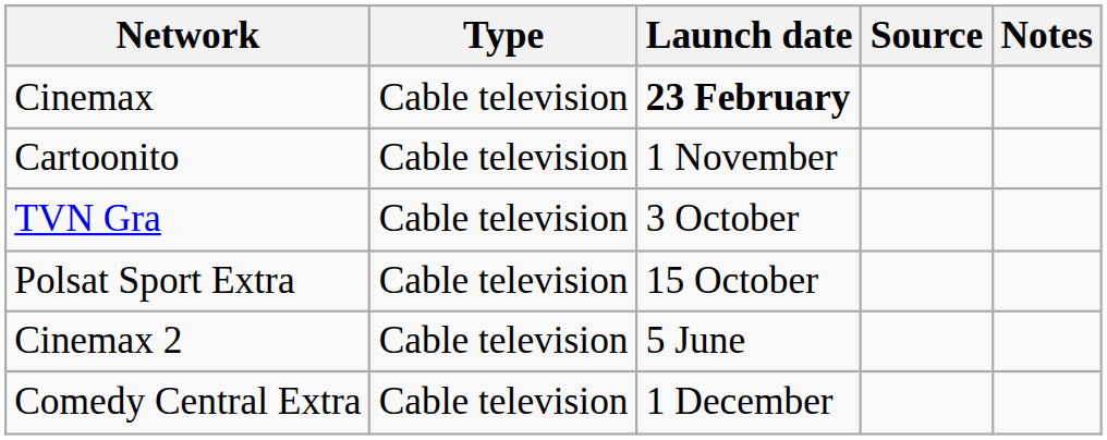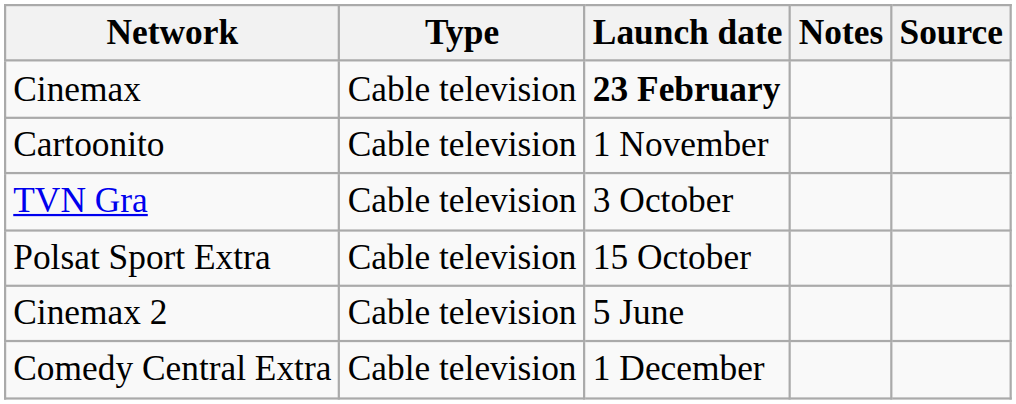 <table class="wikitable sortable">
 <tr>
 <th>Network</th>
 <th>Type</th>
 <th>Launch date</th>
+<th>Notes</th>
 <th>Source</th>
-<th>Notes</th>
 </tr>
 <tr>
 <td>Cinemax</td>
 <td>Cable television</td>
 <td><strong>23 February</strong></td>
 <td></td>
 <td></td>
 </tr>
 <tr>
 <td>Cartoonito</td>
 <td>Cable television</td>
 <td>1 November</td>
 <td></td>
 <td></td>
 </tr>
 <tr>
 <td><a href='#'>TVN Gra</a></td>
 <td>Cable television</td>
 <td>3 October</td>
 <td></td>
 <td></td>
 </tr>
 <tr>
 <td>Polsat Sport Extra</td>
 <td>Cable television</td>
 <td>15 October</td>
 <td></td>
 <td></td>
 </tr>
 <tr>
 <td>Cinemax 2</td>
 <td>Cable television</td>
 <td>5 June</td>
 <td></td>
 <td></td>
 </tr>
 <tr>
 <td>Comedy Central Extra</td>
 <td>Cable television</td>
 <td>1 December</td>
 <td></td>
 <td></td>
 </tr>
 </table>
